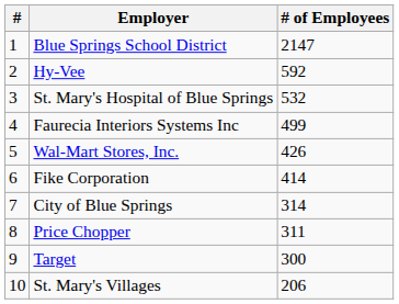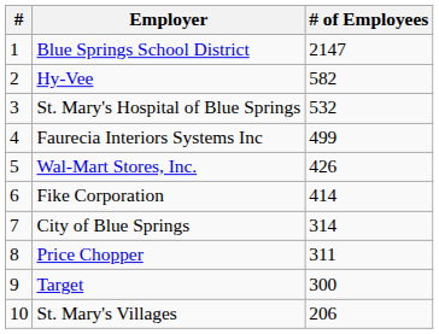 <table class="wikitable">
 <tr>
 <th>#</th>
 <th>Employer</th>
 <th># of Employees</th>
 </tr>
 <tr>
 <td>1</td>
 <td><a href='#'>Blue Springs School District</a></td>
 <td>2147</td>
 </tr>
 <tr>
 <td>2</td>
 <td><a href='#'>Hy-Vee</a></td>
-<td>592</td>
+<td>582</td>
 </tr>
 <tr>
 <td>3</td>
 <td>St. Mary's Hospital of Blue Springs</td>
 <td>532</td>
 </tr>
 <tr>
 <td>4</td>
 <td>Faurecia Interiors Systems Inc</td>
 <td>499</td>
 </tr>
 <tr>
 <td>5</td>
 <td><a href='#'>Wal-Mart Stores, Inc.</a></td>
 <td>426</td>
 </tr>
 <tr>
 <td>6</td>
 <td>Fike Corporation</td>
 <td>414</td>
 </tr>
 <tr>
 <td>7</td>
 <td>City of Blue Springs</td>
 <td>314</td>
 </tr>
 <tr>
 <td>8</td>
 <td><a href='#'>Price Chopper</a></td>
 <td>311</td>
 </tr>
 <tr>
 <td>9</td>
 <td><a href='#'>Target</a></td>
 <td>300</td>
 </tr>
 <tr>
 <td>10</td>
 <td>St. Mary's Villages</td>
 <td>206</td>
 </tr>
 </table>
